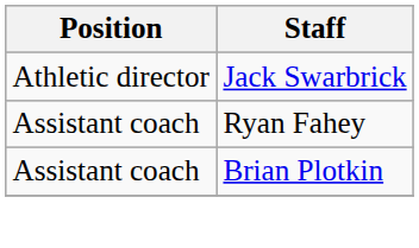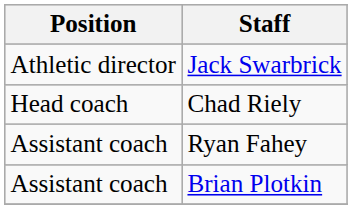 <table class="wikitable">
 <tr>
 <th>Position</th>
 <th>Staff</th>
 </tr>
 <tr>
 <td>Athletic director</td>
 <td><a href='#'>Jack Swarbrick</a></td>
+</tr>
+<tr>
+<td>Head coach</td>
+<td>Chad Riely</td>
 </tr>
 <tr>
 <td>Assistant coach</td>
 <td>Ryan Fahey</td>
 </tr>
 <tr>
 <td>Assistant coach</td>
 <td><a href='#'>Brian Plotkin</a></td>
 </tr>
 <tr>
 </tr>
 </table>
